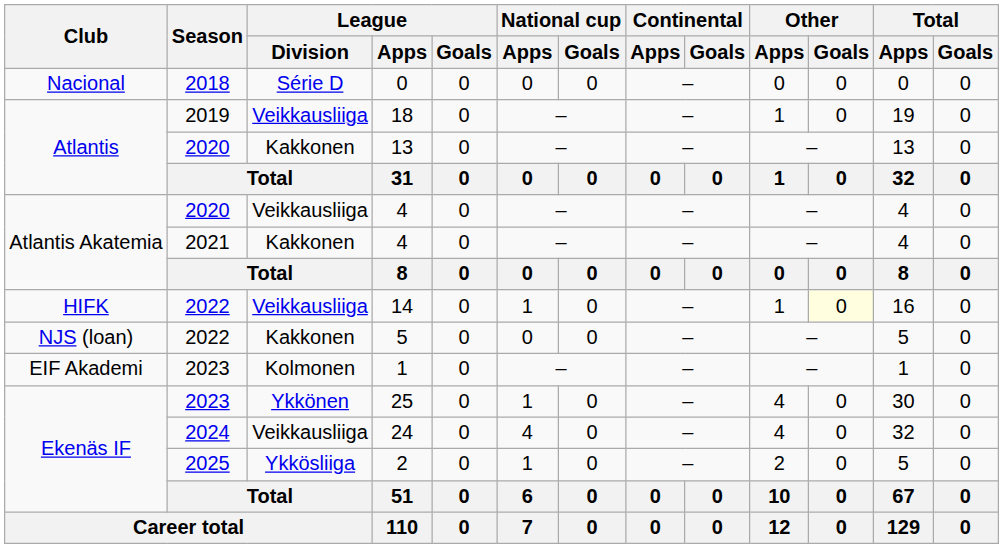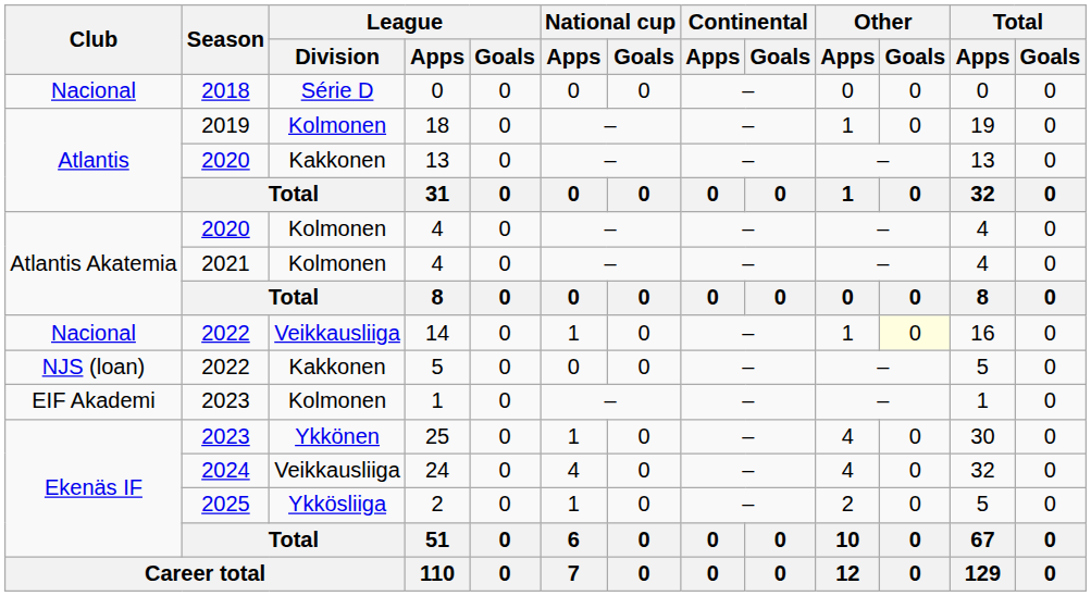 <table class="wikitable" style="text-align:center">
 <tr>
 <th rowspan="2">Club</th>
 <th rowspan="2">Season</th>
 <th colspan="3">League</th>
 <th colspan="2">National cup</th>
 <th colspan="2">Continental</th>
 <th colspan="2">Other</th>
 <th colspan="2">Total</th>
 </tr>
 <tr>
 <th>Division</th>
 <th>Apps</th>
 <th>Goals</th>
 <th>Apps</th>
 <th>Goals</th>
 <th>Apps</th>
 <th>Goals</th>
 <th>Apps</th>
 <th>Goals</th>
 <th>Apps</th>
 <th>Goals</th>
 </tr>
 <tr>
 <td><a href='#'>Nacional</a></td>
 <td><a href='#'>2018</a></td>
 <td><a href='#'>Série D</a></td>
 <td>0</td>
 <td>0</td>
 <td>0</td>
 <td>0</td>
 <td colspan=2>–</td>
 <td>0</td>
 <td>0</td>
 <td>0</td>
 <td>0</td>
 </tr>
 <tr>
 <td rowspan=3><a href='#'>Atlantis</a></td>
 <td>2019</td>
-<td><a href='#'>Veikkausliiga</a></td>
+<td><a href='#'>Kolmonen</a></td>
 <td>18</td>
 <td>0</td>
 <td colspan=2>–</td>
 <td colspan=2>–</td>
 <td>1</td>
 <td>0</td>
 <td>19</td>
 <td>0</td>
 </tr>
 <tr>
 <td><a href='#'>2020</a></td>
 <td>Kakkonen</td>
 <td>13</td>
 <td>0</td>
 <td colspan=2>–</td>
 <td colspan=2>–</td>
 <td colspan=2>–</td>
 <td>13</td>
 <td>0</td>
 </tr>
 <tr>
 <th colspan="2">Total</th>
 <th>31</th>
 <th>0</th>
 <th>0</th>
 <th>0</th>
 <th>0</th>
 <th>0</th>
 <th>1</th>
 <th>0</th>
 <th>32</th>
 <th>0</th>
 </tr>
 <tr>
 <td rowspan=3>Atlantis Akatemia</td>
 <td><a href='#'>2020</a></td>
-<td>Veikkausliiga</td>
+<td>Kolmonen</td>
 <td>4</td>
 <td>0</td>
 <td colspan=2>–</td>
 <td colspan=2>–</td>
 <td colspan=2>–</td>
 <td>4</td>
 <td>0</td>
 </tr>
 <tr>
 <td>2021</td>
-<td>Kakkonen</td>
+<td>Kolmonen</td>
 <td>4</td>
 <td>0</td>
 <td colspan=2>–</td>
 <td colspan=2>–</td>
 <td colspan=2>–</td>
 <td>4</td>
 <td>0</td>
 </tr>
 <tr>
 <th colspan="2">Total</th>
 <th>8</th>
 <th>0</th>
 <th>0</th>
 <th>0</th>
 <th>0</th>
 <th>0</th>
 <th>0</th>
 <th>0</th>
 <th>8</th>
 <th>0</th>
 </tr>
 <tr>
-<td><a href='#'>HIFK</a></td>
+<td><a href='#'>Nacional</a></td>
 <td><a href='#'>2022</a></td>
 <td><a href='#'>Veikkausliiga</a></td>
 <td>14</td>
 <td>0</td>
 <td>1</td>
 <td>0</td>
 <td colspan=2>–</td>
 <td>1</td>
 <td style="background: lightyellow;">0</td>
 <td>16</td>
 <td>0</td>
 </tr>
 <tr>
 <td><a href='#'>NJS</a> (loan)</td>
 <td>2022</td>
 <td>Kakkonen</td>
 <td>5</td>
 <td>0</td>
 <td>0</td>
 <td>0</td>
 <td colspan=2>–</td>
 <td colspan=2>–</td>
 <td>5</td>
 <td>0</td>
 </tr>
 <tr>
 <td>EIF Akademi</td>
 <td>2023</td>
 <td>Kolmonen</td>
 <td>1</td>
 <td>0</td>
 <td colspan=2>–</td>
 <td colspan=2>–</td>
 <td colspan=2>–</td>
 <td>1</td>
 <td>0</td>
 </tr>
 <tr>
 <td rowspan=4><a href='#'>Ekenäs IF</a></td>
 <td><a href='#'>2023</a></td>
 <td><a href='#'>Ykkönen</a></td>
 <td>25</td>
 <td>0</td>
 <td>1</td>
 <td>0</td>
 <td colspan=2>–</td>
 <td>4</td>
 <td>0</td>
 <td>30</td>
 <td>0</td>
 </tr>
 <tr>
 <td><a href='#'>2024</a></td>
 <td>Veikkausliiga</td>
 <td>24</td>
 <td>0</td>
 <td>4</td>
 <td>0</td>
 <td colspan=2>–</td>
 <td>4</td>
 <td>0</td>
 <td>32</td>
 <td>0</td>
 </tr>
 <tr>
 <td><a href='#'>2025</a></td>
 <td><a href='#'>Ykkösliiga</a></td>
 <td>2</td>
 <td>0</td>
 <td>1</td>
 <td>0</td>
 <td colspan=2>–</td>
 <td>2</td>
 <td>0</td>
 <td>5</td>
 <td>0</td>
 </tr>
 <tr>
 <th colspan="2">Total</th>
 <th>51</th>
 <th>0</th>
 <th>6</th>
 <th>0</th>
 <th>0</th>
 <th>0</th>
 <th>10</th>
 <th>0</th>
 <th>67</th>
 <th>0</th>
 </tr>
 <tr>
 <th colspan="3">Career total</th>
 <th>110</th>
 <th>0</th>
 <th>7</th>
 <th>0</th>
 <th>0</th>
 <th>0</th>
 <th>12</th>
 <th>0</th>
 <th>129</th>
 <th>0</th>
 </tr>
 </table>
